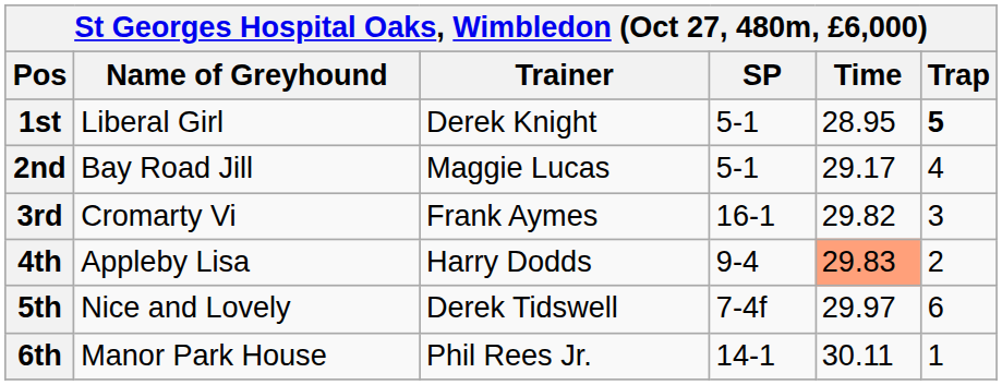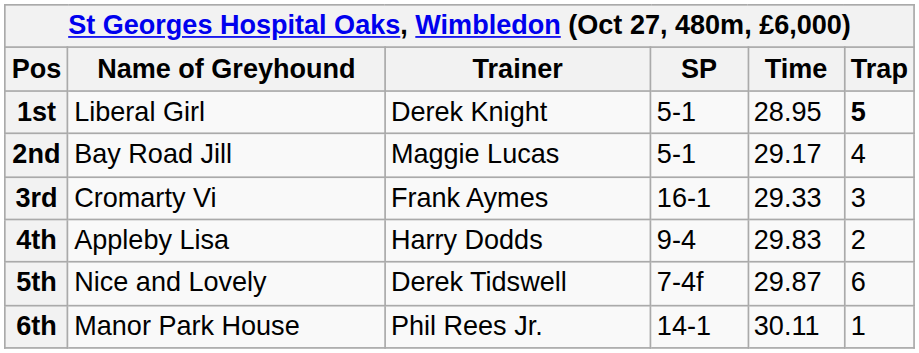 <table class="wikitable">
 <tr>
 <th colspan="6"><a href='#'>St Georges Hospital Oaks</a>, <a href='#'>Wimbledon</a> (Oct 27, 480m, £6,000)</th>
 </tr>
 <tr>
 <th width=30>Pos</th>
 <th width=180>Name of Greyhound</th>
 <th width=150>Trainer</th>
 <th width=50>SP</th>
 <th width=50>Time</th>
 <th width=30>Trap</th>
 </tr>
 <tr>
 <th>1st</th>
 <td>Liberal Girl</td>
 <td>Derek Knight</td>
 <td>5-1</td>
 <td>28.95</td>
 <td><strong>5</strong></td>
 </tr>
 <tr>
 <th>2nd</th>
 <td>Bay Road Jill</td>
 <td>Maggie Lucas</td>
 <td>5-1</td>
 <td>29.17</td>
 <td>4</td>
 </tr>
 <tr>
 <th>3rd</th>
 <td>Cromarty Vi</td>
 <td>Frank Aymes</td>
 <td>16-1</td>
-<td>29.82</td>
+<td>29.33</td>
 <td>3</td>
 </tr>
 <tr>
 <th>4th</th>
 <td>Appleby Lisa</td>
 <td>Harry Dodds</td>
 <td>9-4</td>
-<td style="background: lightsalmon;">29.83</td>
+<td>29.83</td>
 <td>2</td>
 </tr>
 <tr>
 <th>5th</th>
 <td>Nice and Lovely</td>
 <td>Derek Tidswell</td>
 <td>7-4f</td>
-<td>29.97</td>
+<td>29.87</td>
 <td>6</td>
 </tr>
 <tr>
 <th>6th</th>
 <td>Manor Park House</td>
 <td>Phil Rees Jr.</td>
 <td>14-1</td>
 <td>30.11</td>
 <td>1</td>
 </tr>
 </table>
